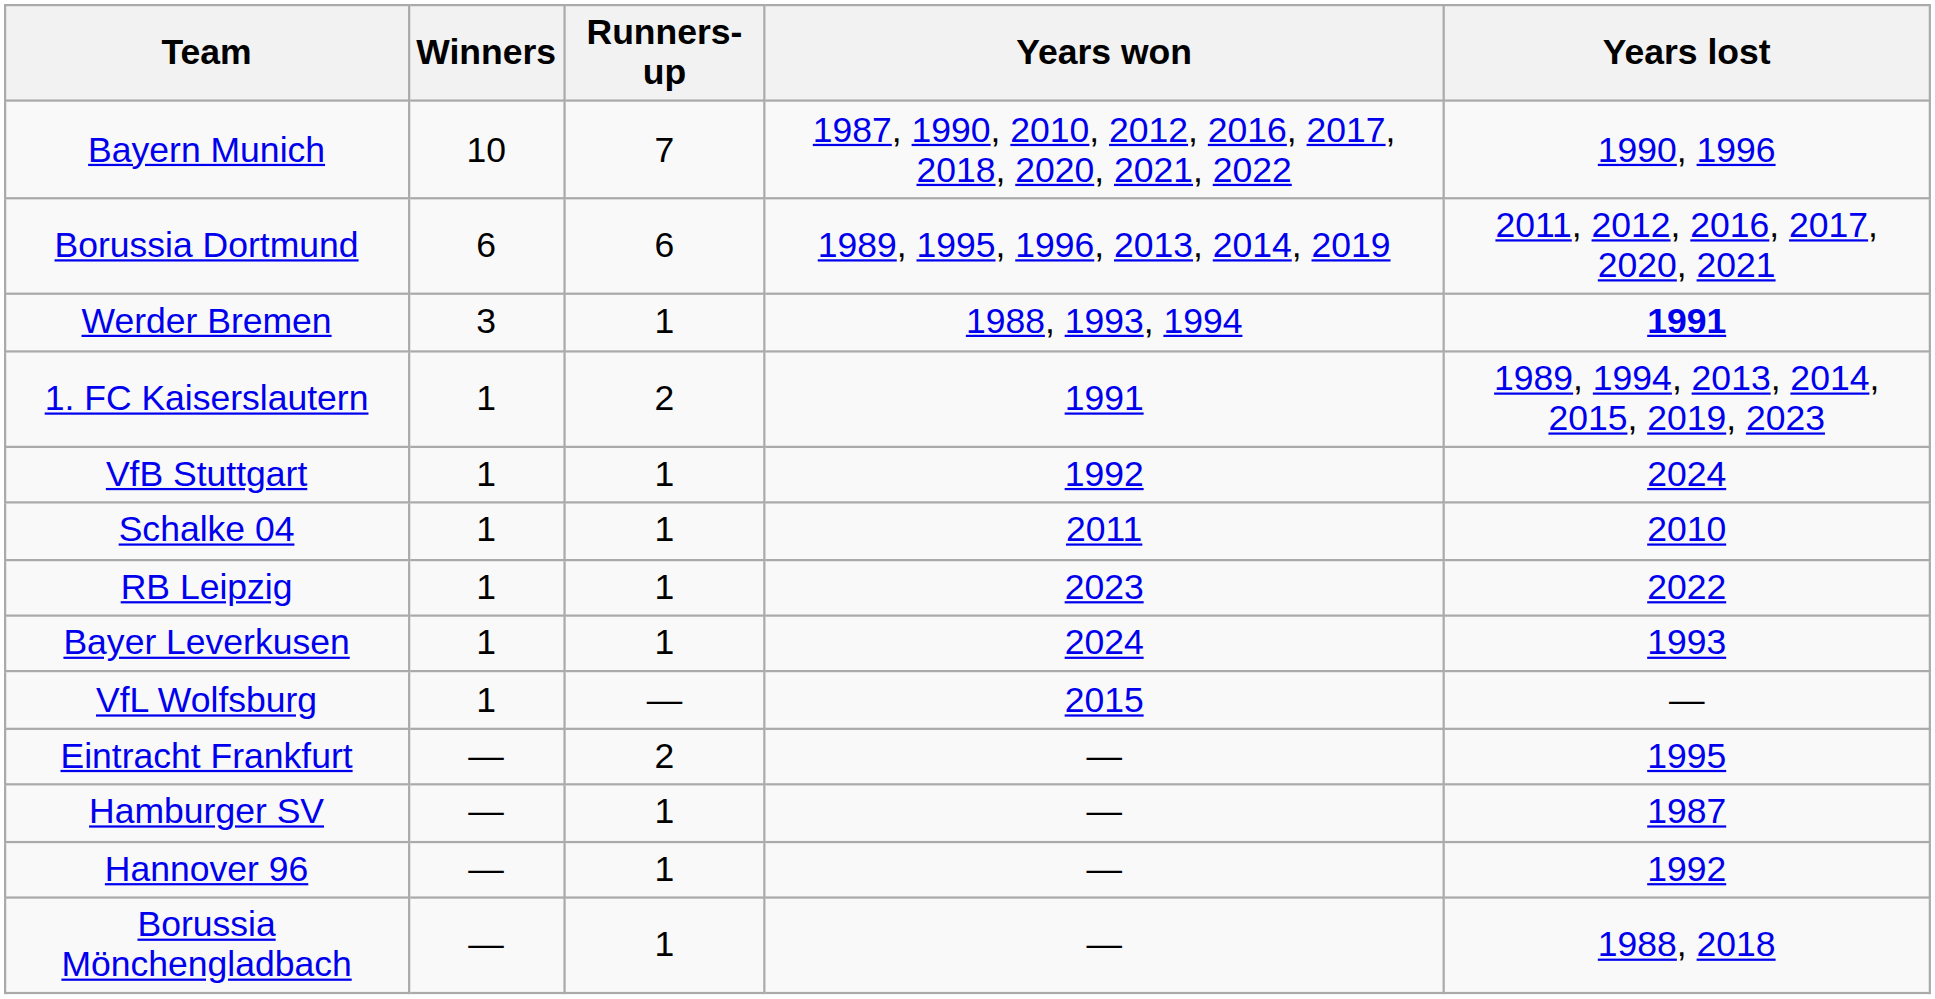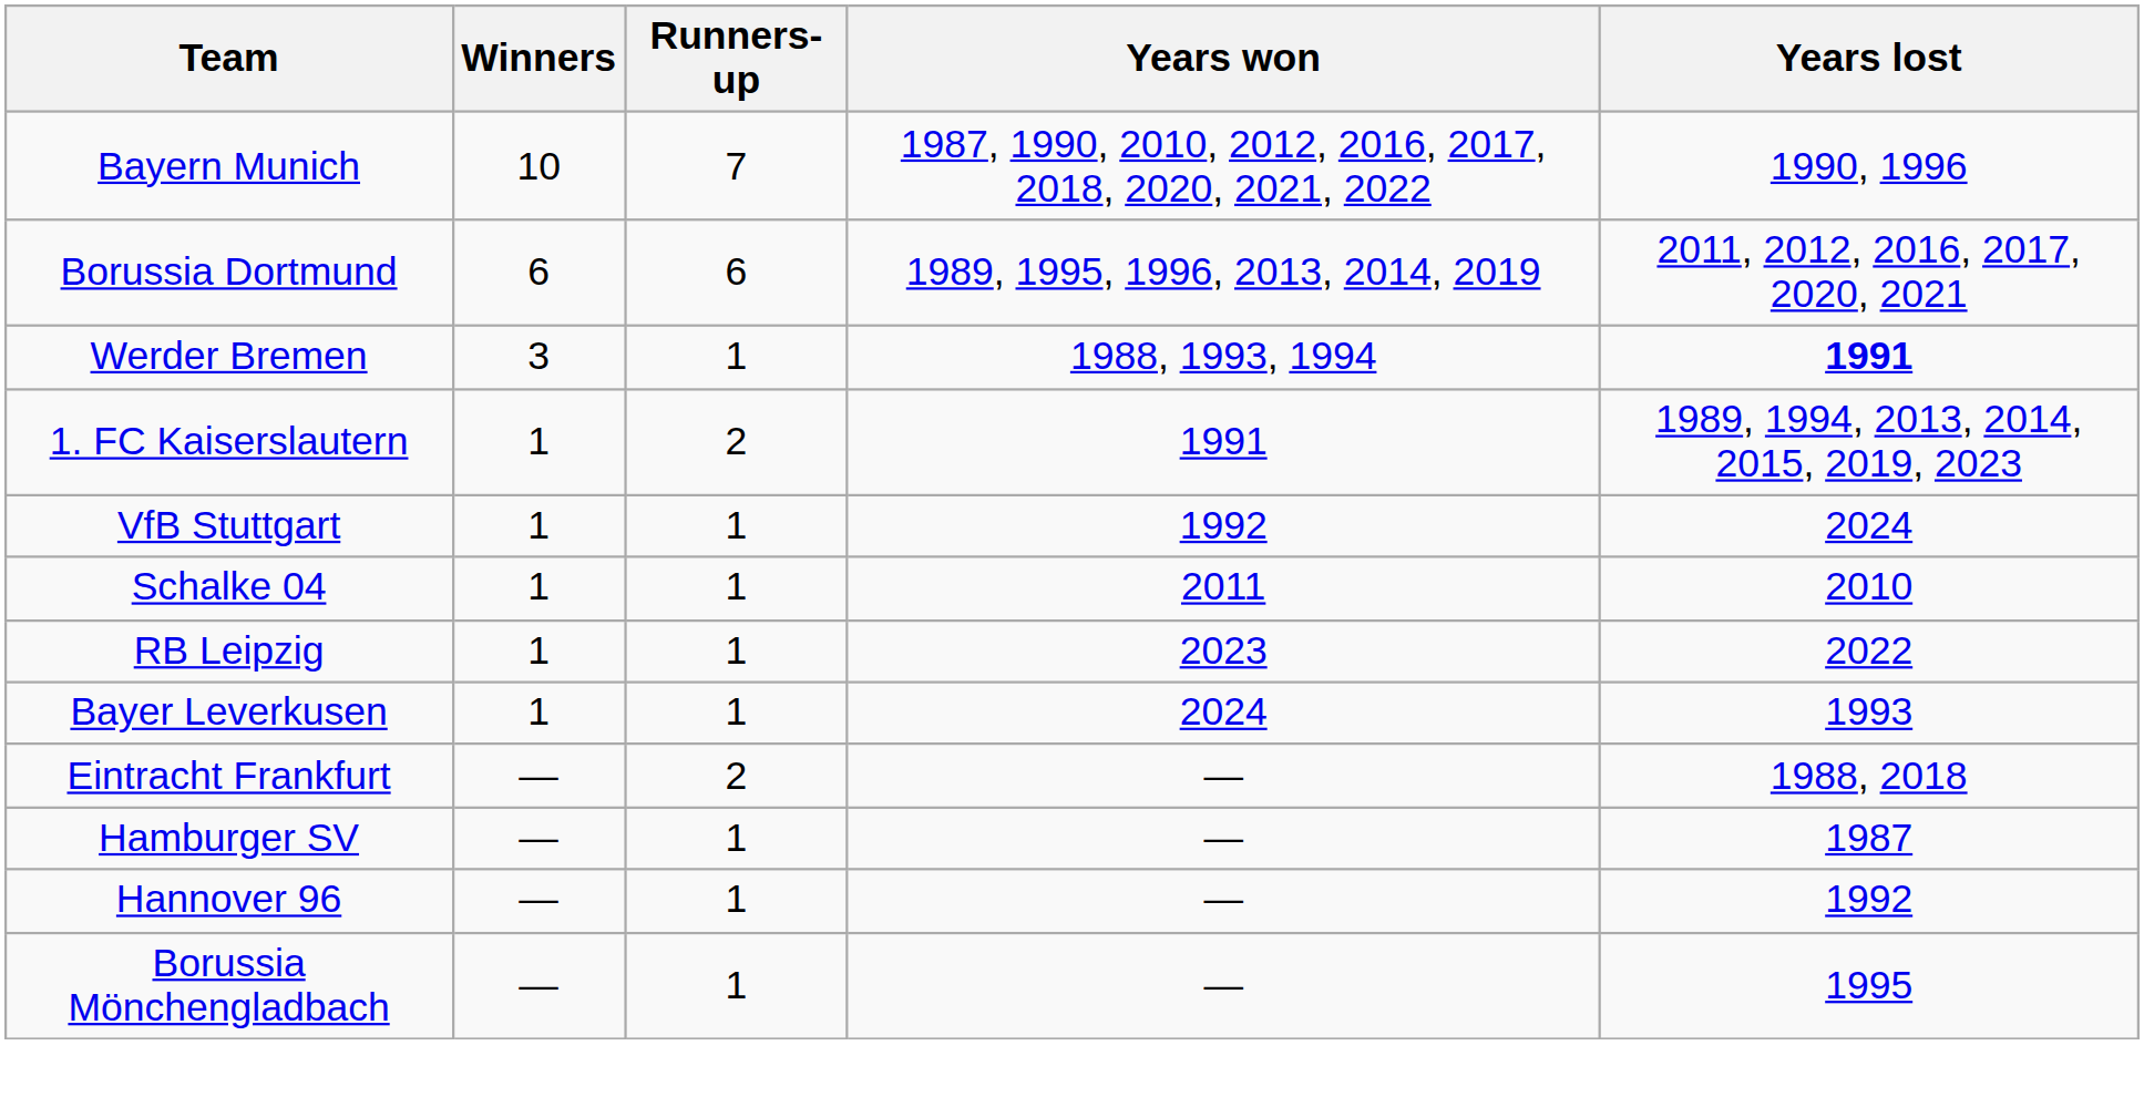 <table class="wikitable sortable" style="text-align:center">
 <tr>
 <th>Team</th>
 <th>Winners</th>
 <th>Runners-up</th>
 <th>Years won</th>
 <th>Years lost</th>
 </tr>
 <tr>
 <td><a href='#'>Bayern Munich</a></td>
 <td>10</td>
 <td>7</td>
 <td><a href='#'>1987</a>, <a href='#'>1990</a>, <a href='#'>2010</a>, <a href='#'>2012</a>, <a href='#'>2016</a>, <a href='#'>2017</a>, <a href='#'>2018</a>, <a href='#'>2020</a>, <a href='#'>2021</a>, <a href='#'>2022</a></td>
 <td><a href='#'>1990</a>, <a href='#'>1996</a></td>
 </tr>
 <tr>
 <td><a href='#'>Borussia Dortmund</a></td>
 <td>6</td>
 <td>6</td>
 <td><a href='#'>1989</a>, <a href='#'>1995</a>, <a href='#'>1996</a>, <a href='#'>2013</a>, <a href='#'>2014</a>, <a href='#'>2019</a></td>
 <td><a href='#'>2011</a>, <a href='#'>2012</a>, <a href='#'>2016</a>, <a href='#'>2017</a>, <a href='#'>2020</a>, <a href='#'>2021</a></td>
 </tr>
 <tr>
 <td><a href='#'>Werder Bremen</a></td>
 <td>3</td>
 <td>1</td>
 <td><a href='#'>1988</a>, <a href='#'>1993</a>, <a href='#'>1994</a></td>
 <td><strong><a href='#'>1991</a></strong></td>
 </tr>
 <tr>
 <td><a href='#'>1. FC Kaiserslautern</a></td>
 <td>1</td>
 <td>2</td>
 <td><a href='#'>1991</a></td>
 <td><a href='#'>1989</a>, <a href='#'>1994</a>, <a href='#'>2013</a>, <a href='#'>2014</a>, <a href='#'>2015</a>, <a href='#'>2019</a>, <a href='#'>2023</a></td>
 </tr>
 <tr>
 <td><a href='#'>VfB Stuttgart</a></td>
 <td>1</td>
 <td>1</td>
 <td><a href='#'>1992</a></td>
 <td><a href='#'>2024</a></td>
 </tr>
 <tr>
 <td><a href='#'>Schalke 04</a></td>
 <td>1</td>
 <td>1</td>
 <td><a href='#'>2011</a></td>
 <td><a href='#'>2010</a></td>
 </tr>
 <tr>
 <td><a href='#'>RB Leipzig</a></td>
 <td>1</td>
 <td>1</td>
 <td><a href='#'>2023</a></td>
 <td><a href='#'>2022</a></td>
 </tr>
 <tr>
 <td><a href='#'>Bayer Leverkusen</a></td>
 <td>1</td>
 <td>1</td>
 <td><a href='#'>2024</a></td>
 <td><a href='#'>1993</a></td>
 </tr>
 <tr>
-<td><a href='#'>VfL Wolfsburg</a></td>
-<td>1</td>
-<td>—</td>
-<td><a href='#'>2015</a></td>
-<td>—</td>
-</tr>
-<tr>
 <td><a href='#'>Eintracht Frankfurt</a></td>
 <td>—</td>
 <td>2</td>
 <td>—</td>
-<td><a href='#'>1995</a></td>
+<td><a href='#'>1988</a>, <a href='#'>2018</a></td>
 </tr>
 <tr>
 <td><a href='#'>Hamburger SV</a></td>
 <td>—</td>
 <td>1</td>
 <td>—</td>
 <td><a href='#'>1987</a></td>
 </tr>
 <tr>
 <td><a href='#'>Hannover 96</a></td>
 <td>—</td>
 <td>1</td>
 <td>—</td>
 <td><a href='#'>1992</a></td>
 </tr>
 <tr>
 <td><a href='#'>Borussia Mönchengladbach</a></td>
 <td>—</td>
 <td>1</td>
 <td>—</td>
-<td><a href='#'>1988</a>, <a href='#'>2018</a></td>
+<td><a href='#'>1995</a></td>
 </tr>
 </table>
